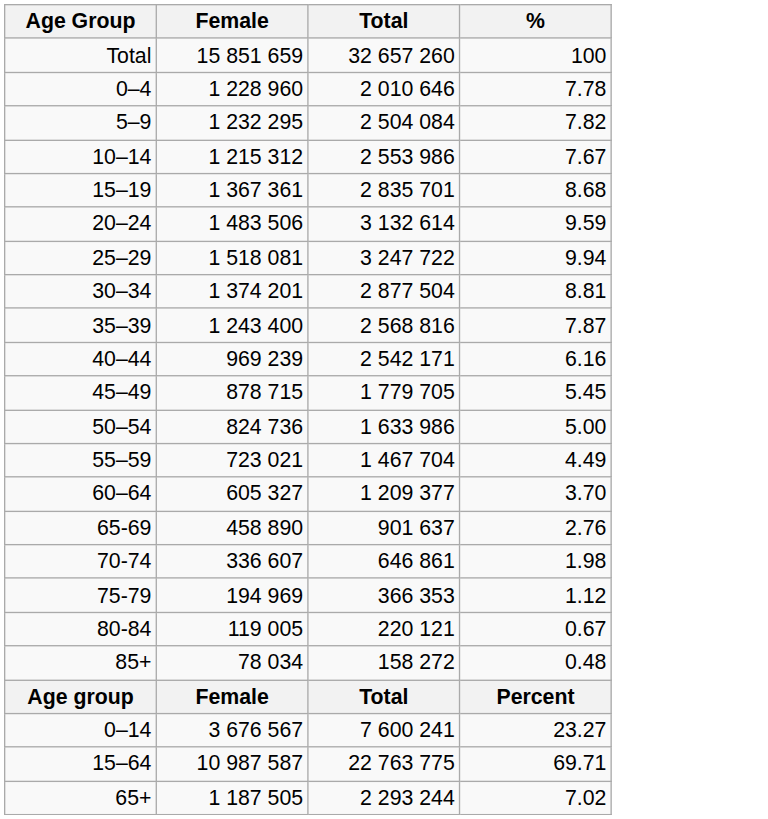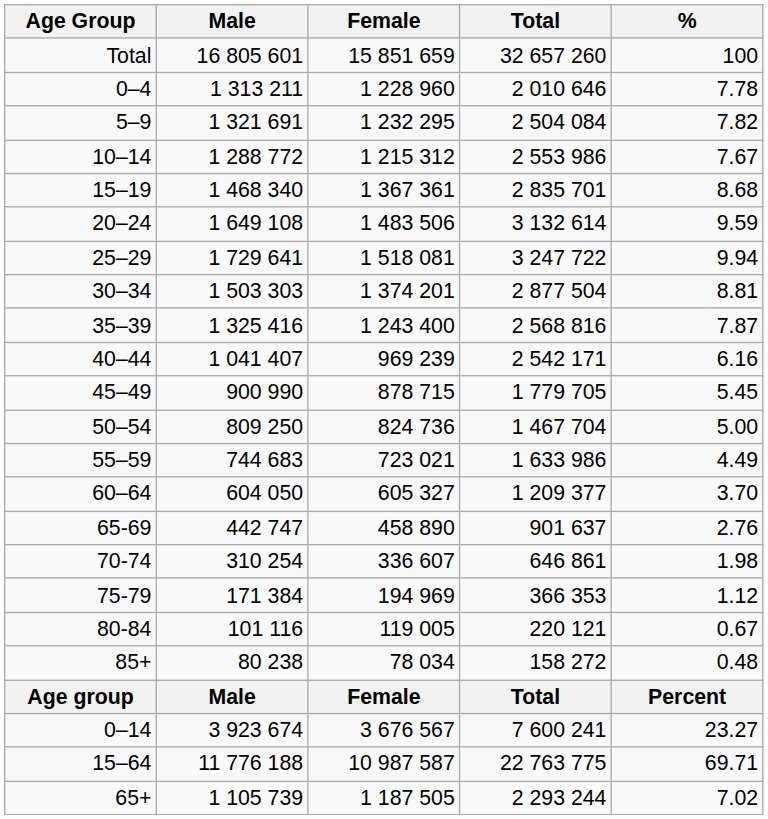 <table class="wikitable">
 <tr>
 <th style="width:80pt;">Age Group</th>
+<th style="width:80pt;">Male</th>
 <th style="width:80pt;">Female</th>
 <th style="width:80pt;">Total</th>
 <th style="width:80pt;">%</th>
 </tr>
 <tr style="text-align:right;">
 <td>Total</td>
+<td>16 805 601</td>
 <td>15 851 659</td>
 <td>32 657 260</td>
 <td>100</td>
 </tr>
 <tr style="text-align:right;">
 <td>0–4</td>
+<td>1 313 211</td>
 <td>1 228 960</td>
 <td>2 010 646</td>
 <td>7.78</td>
 </tr>
 <tr style="text-align:right;">
 <td>5–9</td>
+<td>1 321 691</td>
 <td>1 232 295</td>
 <td>2 504 084</td>
 <td>7.82</td>
 </tr>
 <tr style="text-align:right;">
 <td>10–14</td>
+<td>1 288 772</td>
 <td>1 215 312</td>
 <td>2 553 986</td>
 <td>7.67</td>
 </tr>
 <tr style="text-align:right;">
 <td>15–19</td>
+<td>1 468 340</td>
 <td>1 367 361</td>
 <td>2 835 701</td>
 <td>8.68</td>
 </tr>
 <tr style="text-align:right;">
 <td>20–24</td>
+<td>1 649 108</td>
 <td>1 483 506</td>
 <td>3 132 614</td>
 <td>9.59</td>
 </tr>
 <tr style="text-align:right;">
 <td>25–29</td>
+<td>1 729 641</td>
 <td>1 518 081</td>
 <td>3 247 722</td>
 <td>9.94</td>
 </tr>
 <tr style="text-align:right;">
 <td>30–34</td>
+<td>1 503 303</td>
 <td>1 374 201</td>
 <td>2 877 504</td>
 <td>8.81</td>
 </tr>
 <tr style="text-align:right;">
 <td>35–39</td>
+<td>1 325 416</td>
 <td>1 243 400</td>
 <td>2 568 816</td>
 <td>7.87</td>
 </tr>
 <tr style="text-align:right;">
 <td>40–44</td>
+<td>1 041 407</td>
 <td>969 239</td>
 <td>2 542 171</td>
 <td>6.16</td>
 </tr>
 <tr style="text-align:right;">
 <td>45–49</td>
+<td>900 990</td>
 <td>878 715</td>
 <td>1 779 705</td>
 <td>5.45</td>
 </tr>
 <tr style="text-align:right;">
 <td>50–54</td>
+<td>809 250</td>
 <td>824 736</td>
-<td>1 633 986</td>
+<td>1 467 704</td>
 <td>5.00</td>
 </tr>
 <tr style="text-align:right;">
 <td>55–59</td>
+<td>744 683</td>
 <td>723 021</td>
-<td>1 467 704</td>
+<td>1 633 986</td>
 <td>4.49</td>
 </tr>
 <tr style="text-align:right;">
 <td>60–64</td>
+<td>604 050</td>
 <td>605 327</td>
 <td>1 209 377</td>
 <td>3.70</td>
 </tr>
 <tr style="text-align:right;">
 <td>65-69</td>
+<td>442 747</td>
 <td>458 890</td>
 <td>901 637</td>
 <td>2.76</td>
 </tr>
 <tr style="text-align:right;">
 <td>70-74</td>
+<td>310 254</td>
 <td>336 607</td>
 <td>646 861</td>
 <td>1.98</td>
 </tr>
 <tr style="text-align:right;">
 <td>75-79</td>
+<td>171 384</td>
 <td>194 969</td>
 <td>366 353</td>
 <td>1.12</td>
 </tr>
 <tr style="text-align:right;">
 <td>80-84</td>
+<td>101 116</td>
 <td>119 005</td>
 <td>220 121</td>
 <td>0.67</td>
 </tr>
 <tr style="text-align:right;">
 <td>85+</td>
+<td>80 238</td>
 <td>78 034</td>
 <td>158 272</td>
 <td>0.48</td>
 </tr>
 <tr>
 <th style="width:50px;">Age group</th>
+<th style="width:80pt;">Male</th>
 <th style="width:80px;">Female</th>
 <th style="width:80px;">Total</th>
 <th style="width:50px;">Percent</th>
 </tr>
 <tr style="text-align:right;">
 <td>0–14</td>
+<td>3 923 674</td>
 <td>3 676 567</td>
 <td>7 600 241</td>
 <td>23.27</td>
 </tr>
 <tr style="text-align:right;">
 <td>15–64</td>
+<td>11 776 188</td>
 <td>10 987 587</td>
 <td>22 763 775</td>
 <td>69.71</td>
 </tr>
 <tr style="text-align:right;">
 <td>65+</td>
+<td>1 105 739</td>
 <td>1 187 505</td>
 <td>2 293 244</td>
 <td>7.02</td>
 </tr>
 </table>
